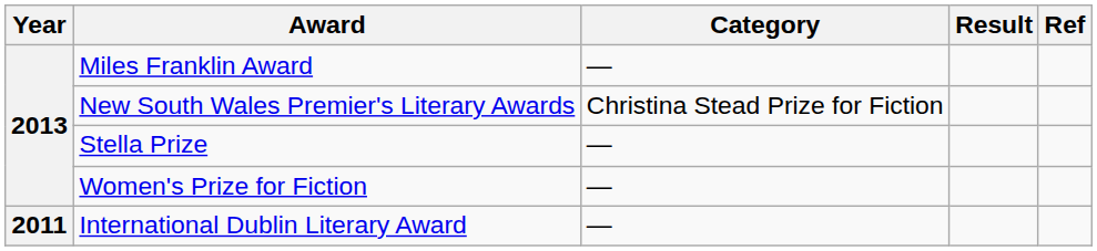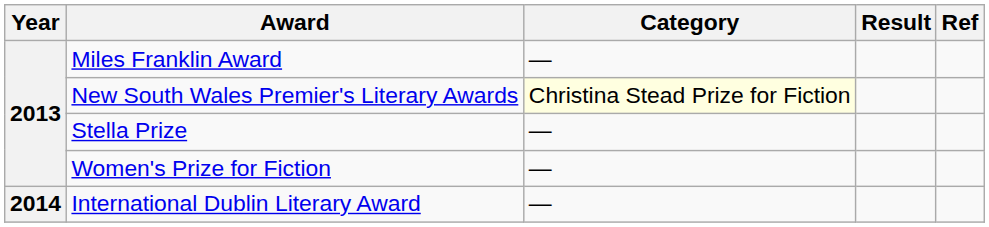 <table class="wikitable sortable">
 <tr>
 <th>Year</th>
 <th>Award</th>
 <th>Category</th>
 <th>Result</th>
 <th>Ref</th>
 </tr>
 <tr>
 <th rowspan="4">2013</th>
 <td><a href='#'>Miles Franklin Award</a></td>
 <td>—</td>
 <td></td>
 <td></td>
 </tr>
 <tr>
 <td><a href='#'>New South Wales Premier's Literary Awards</a></td>
-<td>Christina Stead Prize for Fiction</td>
+<td style="background: lightyellow;">Christina Stead Prize for Fiction</td>
 <td></td>
 <td></td>
 </tr>
 <tr>
 <td><a href='#'>Stella Prize</a></td>
 <td>—</td>
 <td></td>
 <td></td>
 </tr>
 <tr>
 <td><a href='#'>Women's Prize for Fiction</a></td>
 <td>—</td>
 <td></td>
 <td></td>
 </tr>
 <tr>
-<th>2011</th>
+<th>2014</th>
 <td><a href='#'>International Dublin Literary Award</a></td>
 <td>—</td>
 <td></td>
 <td></td>
 </tr>
 </table>
